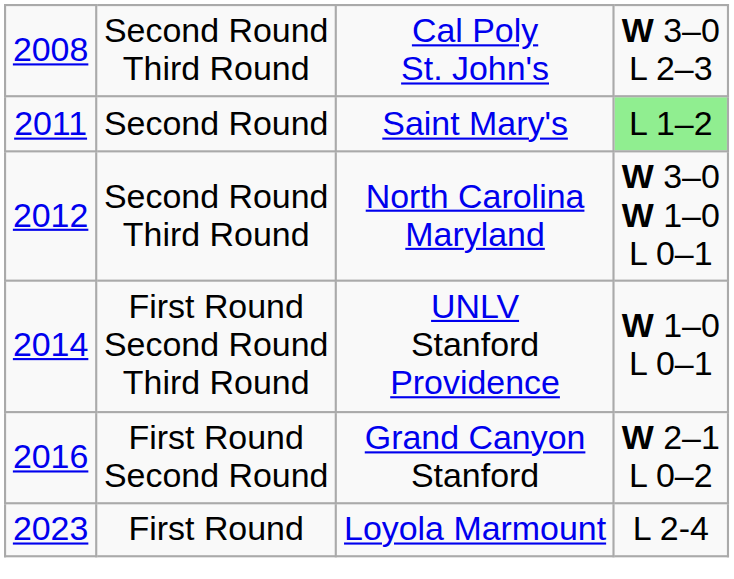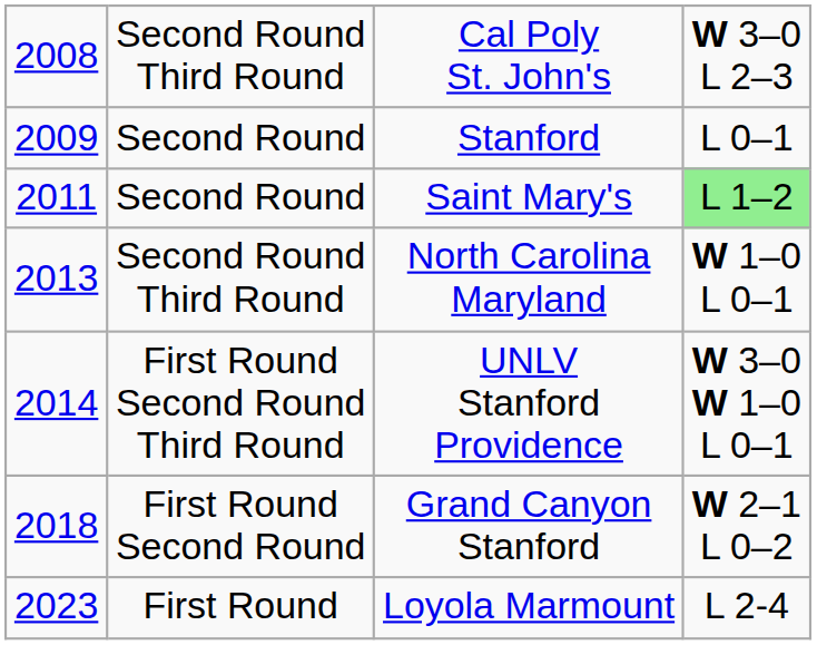 <table class="wikitable">
 <tr align="center">
 <td><a href='#'>2008</a></td>
 <td>Second Round<br>Third Round</td>
 <td><a href='#'>Cal Poly</a><br><a href='#'>St. John's</a></td>
 <td><strong>W</strong> 3–0<br> L 2–3</td>
 </tr>
 <tr align="center">
+<td><a href='#'>2009</a></td>
+<td>Second Round</td>
+<td><a href='#'>Stanford</a></td>
+<td>L 0–1</td>
+</tr>
+<tr align="center">
 <td><a href='#'>2011</a></td>
 <td>Second Round</td>
 <td><a href='#'>Saint Mary's</a></td>
 <td style="background: lightgreen;">L 1–2</td>
 </tr>
 <tr align="center">
-<td><a href='#'>2012</a></td>
+<td><a href='#'>2013</a></td>
 <td>Second Round<br>Third Round</td>
 <td><a href='#'>North Carolina</a><br><a href='#'>Maryland</a></td>
-<td><strong>W</strong> 3–0<br><strong>W</strong> 1–0<br>L 0–1</td>
+<td><strong>W</strong> 1–0<br>L 0–1</td>
 </tr>
 <tr align="center">
 <td><a href='#'>2014</a></td>
 <td>First Round<br>Second Round<br>Third Round</td>
 <td><a href='#'>UNLV</a><br>Stanford<br><a href='#'>Providence</a></td>
-<td><strong>W</strong> 1–0<br>L 0–1</td>
+<td><strong>W</strong> 3–0<br><strong>W</strong> 1–0<br>L 0–1</td>
 </tr>
 <tr align="center">
-<td><a href='#'>2016</a></td>
+<td><a href='#'>2018</a></td>
 <td>First Round<br>Second Round</td>
 <td><a href='#'>Grand Canyon</a><br>Stanford</td>
 <td><strong>W</strong> 2–1<br>L 0–2</td>
 </tr>
 <tr align="center">
 <td><a href='#'>2023</a></td>
 <td>First Round</td>
 <td><a href='#'>Loyola Marmount</a></td>
 <td>L 2-4</td>
 </tr>
 </table>
